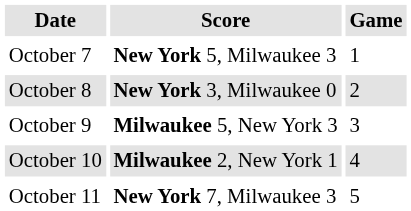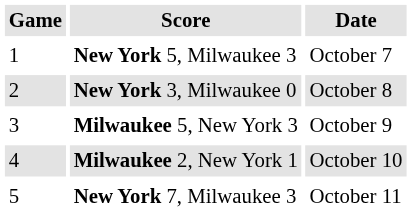 <table border="0" cellspacing="3" cellpadding="3">
 <tr style="background: #e3e3e3;">
+<th>Game</th>
+<th>Score</th>
 <th>Date</th>
-<th>Score</th>
-<th>Game</th>
 </tr>
 <tr>
+<td>1</td>
+<td><strong>New York</strong> 5, Milwaukee 3</td>
 <td>October 7</td>
-<td><strong>New York</strong> 5, Milwaukee 3</td>
-<td>1</td>
 </tr>
 <tr style="background: #e3e3e3;">
+<td>2</td>
+<td><strong>New York</strong> 3, Milwaukee 0</td>
 <td>October 8</td>
-<td><strong>New York</strong> 3, Milwaukee 0</td>
-<td>2</td>
 </tr>
 <tr>
+<td>3</td>
+<td><strong>Milwaukee</strong> 5, New York 3</td>
 <td>October 9</td>
-<td><strong>Milwaukee</strong> 5, New York 3</td>
-<td>3</td>
 </tr>
 <tr style="background: #e3e3e3;">
+<td>4</td>
+<td><strong>Milwaukee</strong> 2, New York 1</td>
 <td>October 10</td>
-<td><strong>Milwaukee</strong> 2, New York 1</td>
-<td>4</td>
 </tr>
 <tr>
+<td>5</td>
+<td><strong>New York</strong> 7, Milwaukee 3</td>
 <td>October 11</td>
-<td><strong>New York</strong> 7, Milwaukee 3</td>
-<td>5</td>
 </tr>
 </table>
